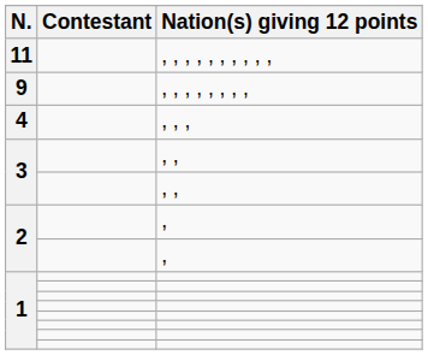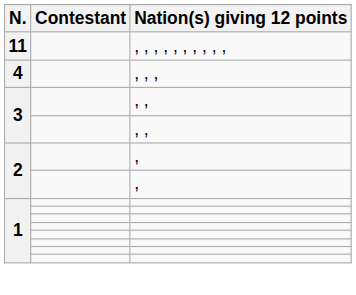 <table class="wikitable plainrowheaders">
 <tr>
 </tr>
 <tr>
 <th scope="col">N.</th>
 <th scope="col">Contestant</th>
 <th scope="col">Nation(s) giving 12 points</th>
 </tr>
 <tr>
 <th scope="row">11</th>
 <td></td>
 <td>, , , , , , , <strong></strong>, <strong></strong>, , </td>
-</tr>
-<tr>
-<th scope="row">9</th>
-<td></td>
-<td><strong></strong>, , , , , , , <strong></strong>, </td>
 </tr>
 <tr>
 <th scope="row">4</th>
 <td></td>
 <td><strong></strong>, <strong></strong>, , </td>
 </tr>
 <tr>
 <th scope="row" rowspan="2">3</th>
 <td></td>
 <td>, <strong></strong>, </td>
 </tr>
 <tr>
 <td></td>
 <td>, , </td>
 </tr>
 <tr>
 <th scope="row" rowspan="2">2</th>
 <td></td>
 <td><strong></strong>, </td>
 </tr>
 <tr>
 <td></td>
 <td>, </td>
 </tr>
 <tr>
 <th scope="row" rowspan="8">1</th>
 <td></td>
 <td></td>
 </tr>
 <tr>
 <td></td>
 <td></td>
 </tr>
 <tr>
 <td></td>
 <td></td>
 </tr>
 <tr>
 <td></td>
 <td></td>
 </tr>
 <tr>
 <td></td>
 <td></td>
 </tr>
 <tr>
 <td></td>
 <td></td>
 </tr>
 <tr>
 <td></td>
 <td></td>
 </tr>
 <tr>
 <td></td>
 <td></td>
 </tr>
 </table>
